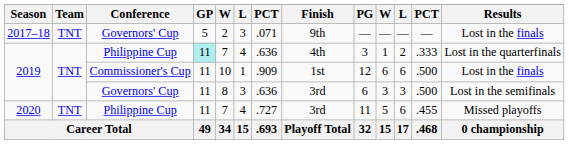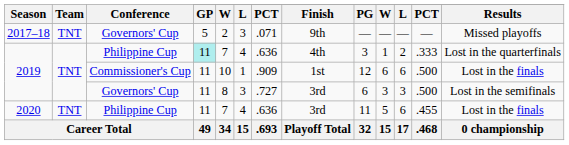 <table class="wikitable sortable" style="text-align:center">
 <tr>
 <th rowspan="2">Season</th>
 <th rowspan="2">Team</th>
 <th rowspan="2">Conference</th>
 </tr>
 <tr>
 <th>GP</th>
 <th>W</th>
 <th>L</th>
 <th>PCT</th>
 <th>Finish</th>
 <th>PG</th>
 <th>W</th>
 <th>L</th>
 <th>PCT</th>
 <th>Results</th>
 </tr>
 <tr>
 <td><a href='#'>2017–18</a></td>
 <td><a href='#'>TNT</a></td>
 <td><a href='#'>Governors' Cup</a></td>
 <td>5</td>
 <td>2</td>
 <td>3</td>
 <td>.071</td>
 <td>9th</td>
 <td>—</td>
 <td>—</td>
 <td>—</td>
 <td>—</td>
-<td>Lost in the <a href='#'>finals</a></td>
+<td>Missed playoffs</td>
 </tr>
 <tr>
 <td rowspan="3"><a href='#'>2019</a></td>
 <td rowspan="3"><a href='#'>TNT</a></td>
 <td><a href='#'>Philippine Cup</a></td>
 <td style="background: paleturquoise;">11</td>
 <td>7</td>
 <td>4</td>
 <td>.636</td>
 <td>4th</td>
 <td>3</td>
 <td>1</td>
 <td>2</td>
 <td>.333</td>
 <td>Lost in the quarterfinals</td>
 </tr>
 <tr>
 <td><a href='#'>Commissioner's Cup</a></td>
 <td>11</td>
 <td>10</td>
 <td>1</td>
 <td>.909</td>
 <td>1st</td>
 <td>12</td>
 <td>6</td>
 <td>6</td>
 <td>.500</td>
 <td>Lost in the <a href='#'>finals</a></td>
 </tr>
 <tr>
 <td><a href='#'>Governors' Cup</a></td>
 <td>11</td>
 <td>8</td>
 <td>3</td>
-<td>.636</td>
+<td>.727</td>
 <td>3rd</td>
 <td>6</td>
 <td>3</td>
 <td>3</td>
 <td>.500</td>
 <td>Lost in the semifinals</td>
 </tr>
 <tr>
 <td><a href='#'>2020</a></td>
 <td><a href='#'>TNT</a></td>
 <td><a href='#'>Philippine Cup</a></td>
 <td>11</td>
 <td>7</td>
 <td>4</td>
-<td>.727</td>
+<td>.636</td>
 <td>3rd</td>
 <td>11</td>
 <td>5</td>
 <td>6</td>
 <td>.455</td>
-<td>Missed playoffs</td>
+<td>Lost in the <a href='#'>finals</a></td>
 </tr>
 <tr>
 <th colspan="3"><strong>Career Total</strong></th>
 <th><strong>49</strong></th>
 <th><strong>34</strong></th>
 <th><strong>15</strong></th>
 <th><strong>.693</strong></th>
 <th>Playoff Total</th>
 <th>32</th>
 <th>15</th>
 <th>17</th>
 <th><strong>.468</strong></th>
 <th><strong>0 championship</strong></th>
 </tr>
 </table>
